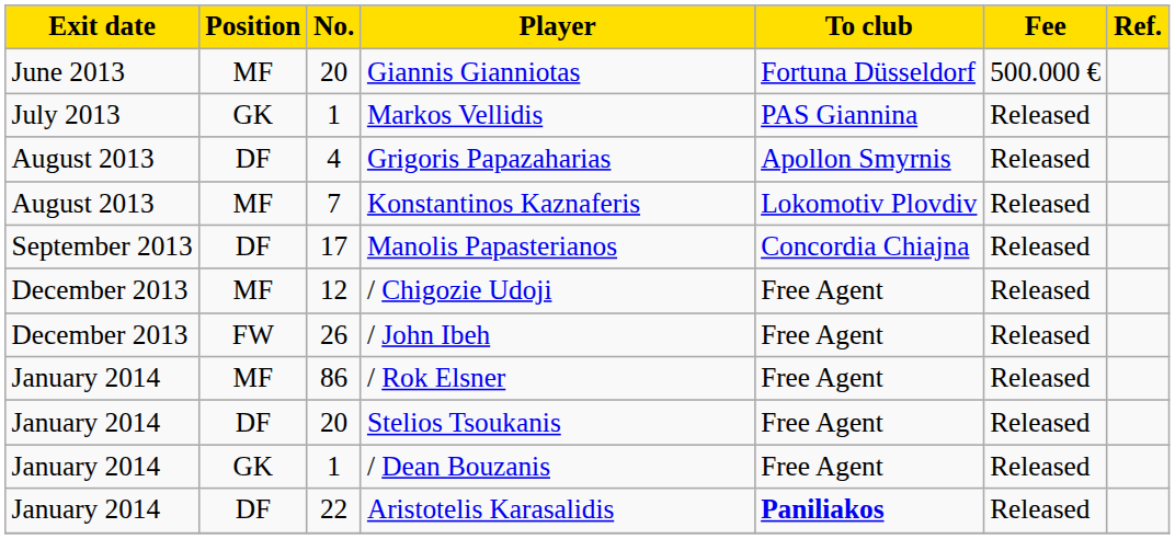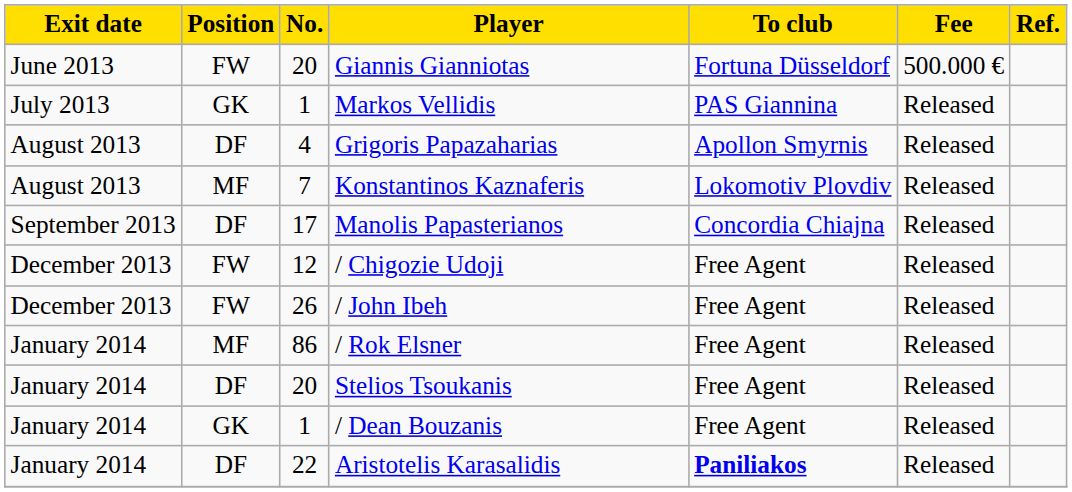 <table class="wikitable sortable">
 <tr>
 <th style="background:#FFDF00; color:black;"><strong>Exit date</strong></th>
 <th style="background:#FFDF00; color:black;"><strong>Position</strong></th>
 <th style="background:#FFDF00; color:black;"><strong>No.</strong></th>
 <th style="background:#FFDF00; color:black;"; width=220><strong>Player</strong></th>
 <th style="background:#FFDF00; color:black;"><strong>To club</strong></th>
 <th style="background:#FFDF00; color:black;"><strong>Fee</strong></th>
 <th style="background:#FFDF00; color:black;"><strong>Ref.</strong></th>
 </tr>
 <tr>
 <td>June 2013</td>
-<td style="text-align:center;">MF</td>
+<td style="text-align:center;">FW</td>
 <td style="text-align:center;">20</td>
 <td style="text-align:left;"> <a href='#'>Giannis Gianniotas</a></td>
 <td style="text-align:left;"> <a href='#'>Fortuna Düsseldorf</a></td>
 <td>500.000 €</td>
 <td></td>
 </tr>
 <tr>
 <td>July 2013</td>
 <td style="text-align:center;">GK</td>
 <td style="text-align:center;">1</td>
 <td style="text-align:left;"> <a href='#'>Markos Vellidis</a></td>
 <td style="text-align:left;"> <a href='#'>PAS Giannina</a></td>
 <td>Released</td>
 <td></td>
 </tr>
 <tr>
 <td>August 2013</td>
 <td style="text-align:center;">DF</td>
 <td style="text-align:center;">4</td>
 <td style="text-align:left;"> <a href='#'>Grigoris Papazaharias</a></td>
 <td style="text-align:left;"> <a href='#'>Apollon Smyrnis</a></td>
 <td>Released</td>
 <td></td>
 </tr>
 <tr>
 <td>August 2013</td>
 <td style="text-align:center;">MF</td>
 <td style="text-align:center;">7</td>
 <td style="text-align:left;"> <a href='#'>Konstantinos Kaznaferis</a></td>
 <td style="text-align:left;"> <a href='#'>Lokomotiv Plovdiv</a></td>
 <td>Released</td>
 <td></td>
 </tr>
 <tr>
 <td>September 2013</td>
 <td style="text-align:center;">DF</td>
 <td style="text-align:center;">17</td>
 <td style="text-align:left;"> <a href='#'>Manolis Papasterianos</a></td>
 <td style="text-align:left;"> <a href='#'>Concordia Chiajna</a></td>
 <td>Released</td>
 <td></td>
 </tr>
 <tr>
 <td>December 2013</td>
-<td style="text-align:center;">MF</td>
+<td style="text-align:center;">FW</td>
 <td style="text-align:center;">12</td>
 <td style="text-align:left;">/  <a href='#'>Chigozie Udoji</a></td>
 <td style="text-align:left;">Free Agent</td>
 <td>Released</td>
 <td></td>
 </tr>
 <tr>
 <td>December 2013</td>
 <td style="text-align:center;">FW</td>
 <td style="text-align:center;">26</td>
 <td style="text-align:left;"> /  <a href='#'>John Ibeh</a></td>
 <td style="text-align:left;">Free Agent</td>
 <td>Released</td>
 <td></td>
 </tr>
 <tr>
 <td>January 2014</td>
 <td style="text-align:center;">MF</td>
 <td style="text-align:center;">86</td>
 <td style="text-align:left;"> / <a href='#'>Rok Elsner</a></td>
 <td style="text-align:left;">Free Agent</td>
 <td>Released</td>
 <td></td>
 </tr>
 <tr>
 <td>January 2014</td>
 <td style="text-align:center;">DF</td>
 <td style="text-align:center;">20</td>
 <td style="text-align:left;"> <a href='#'>Stelios Tsoukanis</a></td>
 <td style="text-align:left;">Free Agent</td>
 <td>Released</td>
 <td></td>
 </tr>
 <tr>
 <td>January 2014</td>
 <td style="text-align:center;">GK</td>
 <td style="text-align:center;">1</td>
 <td style="text-align:left;"> /  <a href='#'>Dean Bouzanis</a></td>
 <td style="text-align:left;">Free Agent</td>
 <td>Released</td>
 <td></td>
 </tr>
 <tr>
 <td>January 2014</td>
 <td style="text-align:center;">DF</td>
 <td style="text-align:center;">22</td>
 <td style="text-align:left;"> <a href='#'>Aristotelis Karasalidis</a></td>
 <td style="text-align:left;"><strong> <a href='#'>Paniliakos</a></strong></td>
 <td>Released</td>
 <td></td>
 </tr>
 <tr>
 </tr>
 </table>
